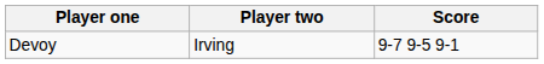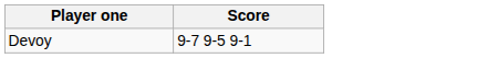 <table class="wikitable">
 <tr>
 <th width=170>Player one</th>
-<th width=170>Player two</th>
 <th width=150>Score</th>
 </tr>
 <tr>
 <td> Devoy</td>
-<td> Irving</td>
 <td>9-7 9-5 9-1</td>
 </tr>
 </table>
